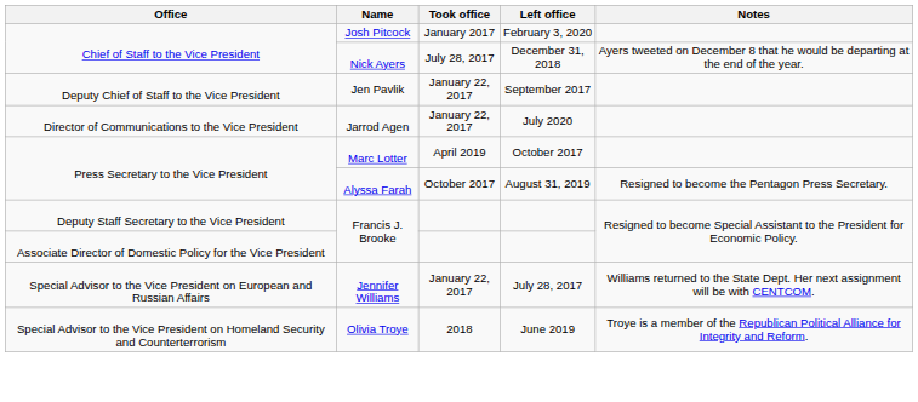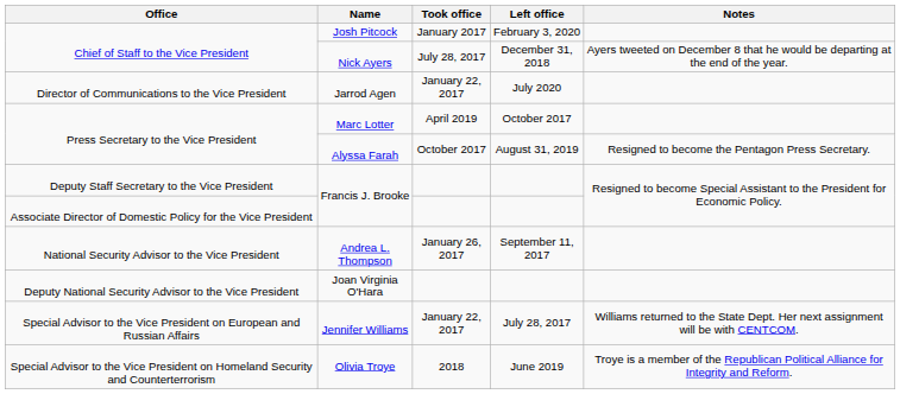 <table class="wikitable sortable" style="text-align:center">
 <tr>
 <th data-sort-type="text">Office</th>
 <th data-sort-type="text">Name</th>
 <th data-sort-type="date">Took office</th>
 <th data-sort-type="date">Left office</th>
 <th width="35%">Notes</th>
 </tr>
 <tr>
 <td rowspan="2"><br><a href='#'>Chief of Staff to the Vice President</a></td>
 <td><a href='#'>Josh Pitcock</a></td>
 <td>January 2017</td>
 <td>February 3, 2020</td>
 <td></td>
 </tr>
 <tr>
 <td><br><a href='#'>Nick Ayers</a></td>
 <td>July 28, 2017</td>
 <td>December 31, 2018</td>
 <td>Ayers tweeted on December 8 that he would be departing at the end of the year.</td>
-</tr>
-<tr>
-<td><br>Deputy Chief of Staff to the Vice President</td>
-<td>Jen Pavlik</td>
-<td>January 22, 2017</td>
-<td>September 2017</td>
-<td></td>
 </tr>
 <tr>
 <td><br>Director of Communications to the Vice President</td>
 <td><br>Jarrod Agen</td>
 <td>January 22, 2017</td>
 <td>July 2020</td>
 <td></td>
 </tr>
 <tr>
 <td rowspan="2"><br>Press Secretary to the Vice President</td>
 <td><br><a href='#'>Marc Lotter</a></td>
 <td>April 2019</td>
 <td>October 2017</td>
 <td></td>
 </tr>
 <tr>
 <td><br><a href='#'>Alyssa Farah</a></td>
 <td>October 2017</td>
 <td>August 31, 2019</td>
 <td>Resigned to become the Pentagon Press Secretary.</td>
 </tr>
 <tr>
 <td><br>Deputy Staff Secretary to the Vice President</td>
 <td rowspan="2">Francis J. Brooke</td>
 <td></td>
 <td></td>
 <td rowspan="2">Resigned to become Special Assistant to the President for Economic Policy.</td>
 </tr>
 <tr>
 <td><br>Associate Director of Domestic Policy for the Vice President</td>
 <td></td>
 <td></td>
 </tr>
 <tr>
+<td><br> National Security Advisor to the Vice President</td>
+<td><br><a href='#'>Andrea L. Thompson</a></td>
+<td>January 26, 2017</td>
+<td>September 11, 2017</td>
+<td></td>
+</tr>
+<tr>
+<td><br>Deputy National Security Advisor to the Vice President</td>
+<td>Joan Virginia O'Hara</td>
+<td></td>
+<td></td>
+<td></td>
+</tr>
+<tr>
 <td><br>Special Advisor to the Vice President on European and Russian Affairs</td>
 <td><br><a href='#'>Jennifer Williams</a></td>
 <td>January 22, 2017</td>
 <td>July 28, 2017</td>
 <td>Williams returned to the State Dept. Her next assignment will be with <a href='#'>CENTCOM</a>.</td>
 </tr>
 <tr>
 <td><br>Special Advisor to the Vice President on Homeland Security and Counterterrorism</td>
 <td><a href='#'>Olivia Troye</a></td>
 <td>2018</td>
 <td>June 2019</td>
 <td>Troye is a member of the <a href='#'>Republican Political Alliance for Integrity and Reform</a>.</td>
 </tr>
 </table>
